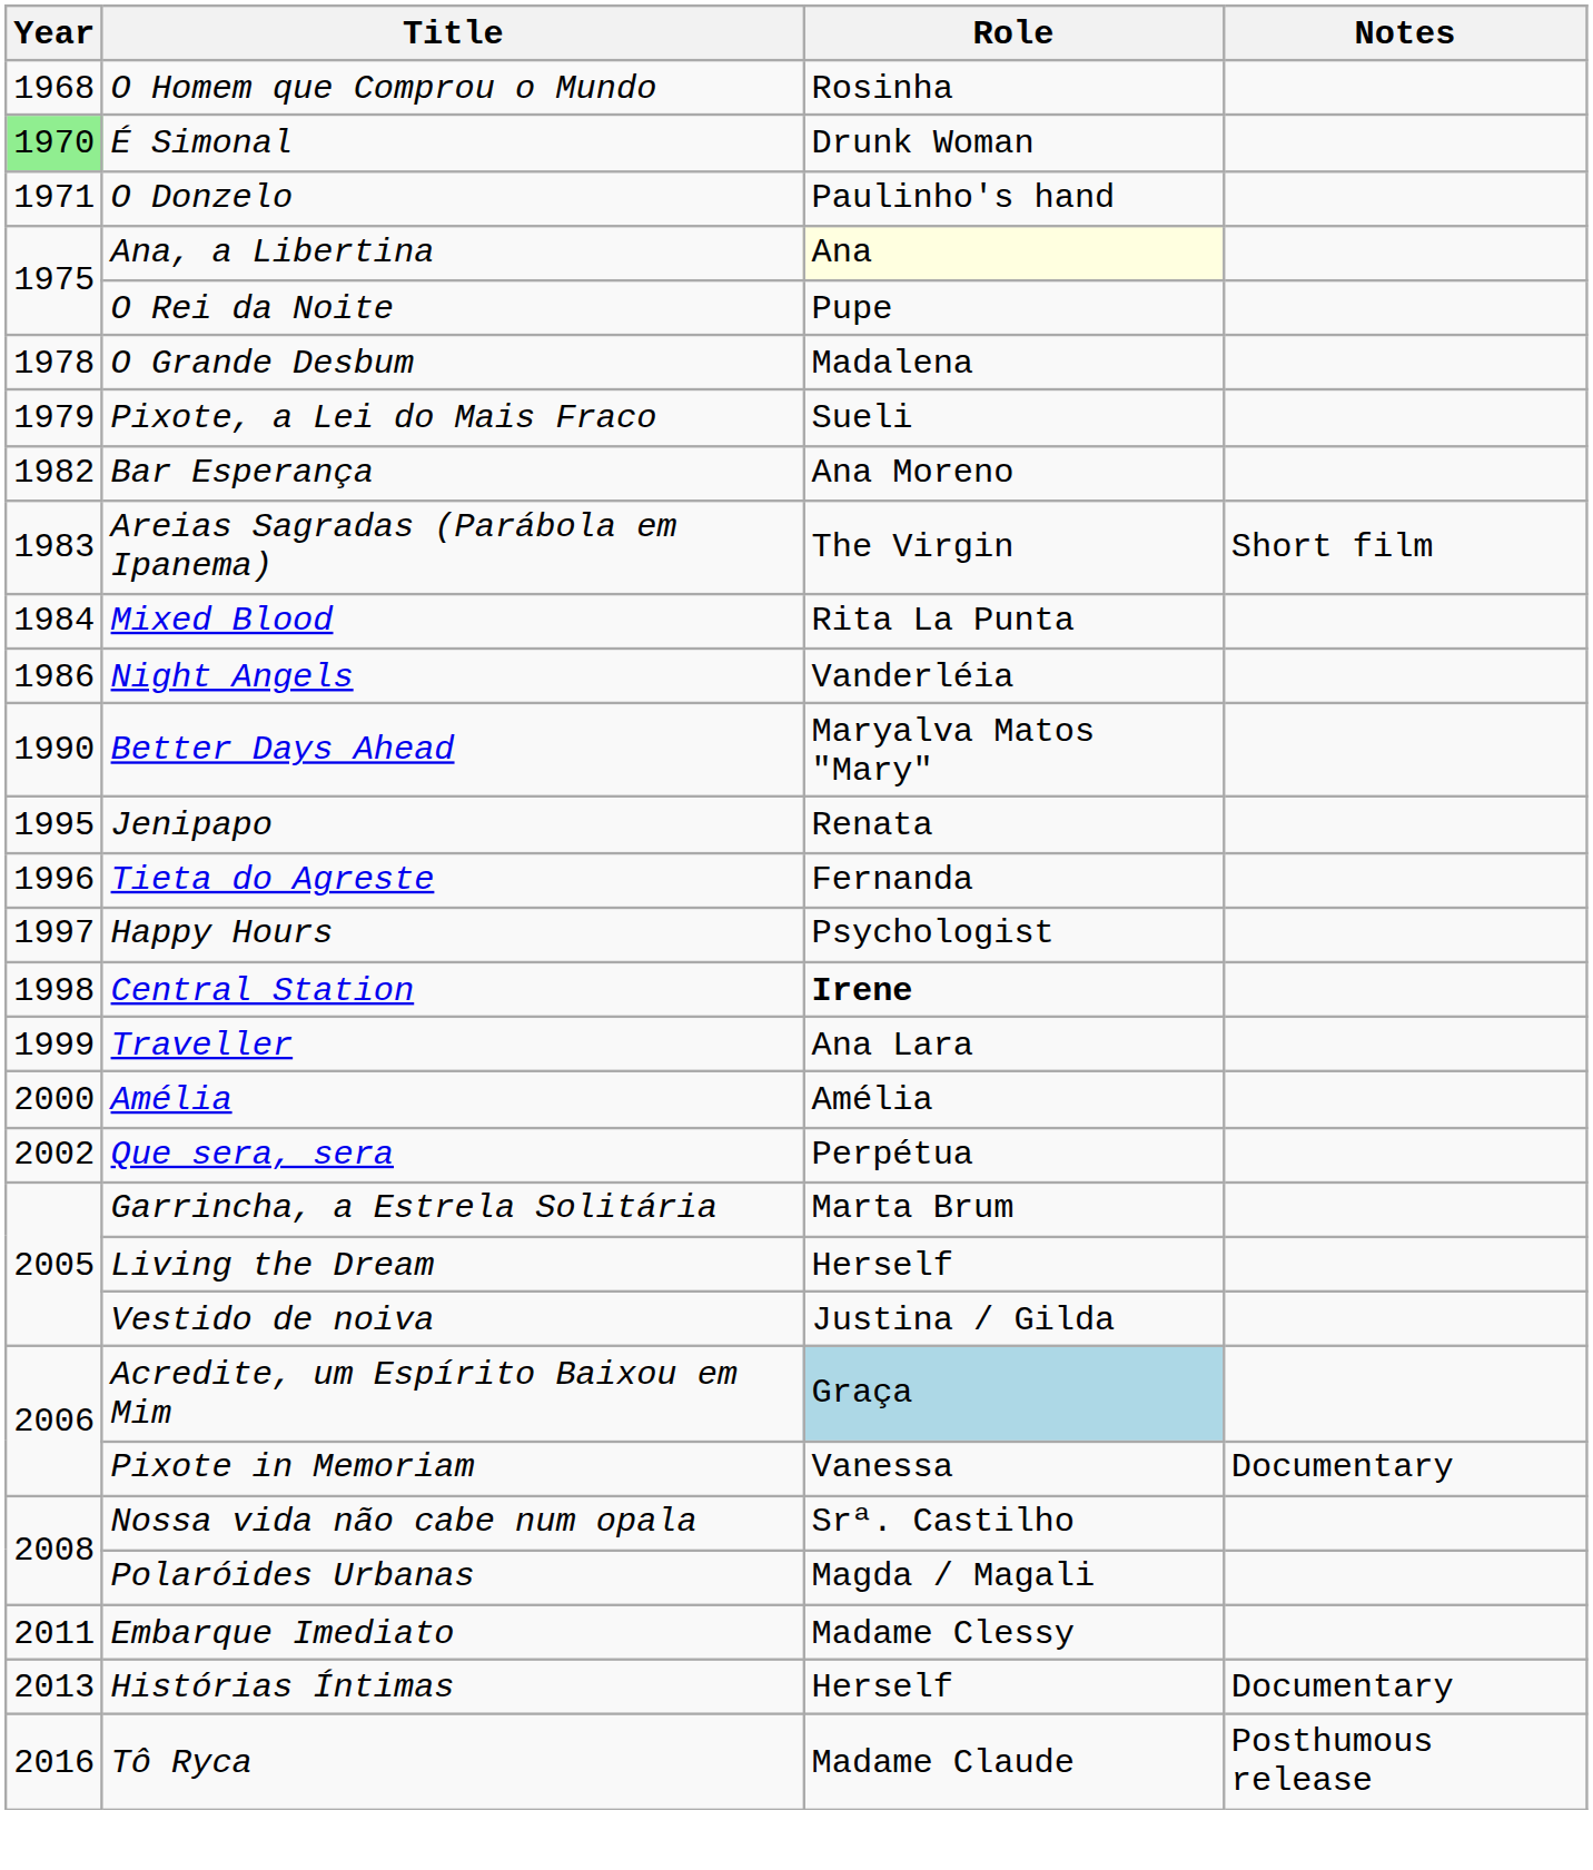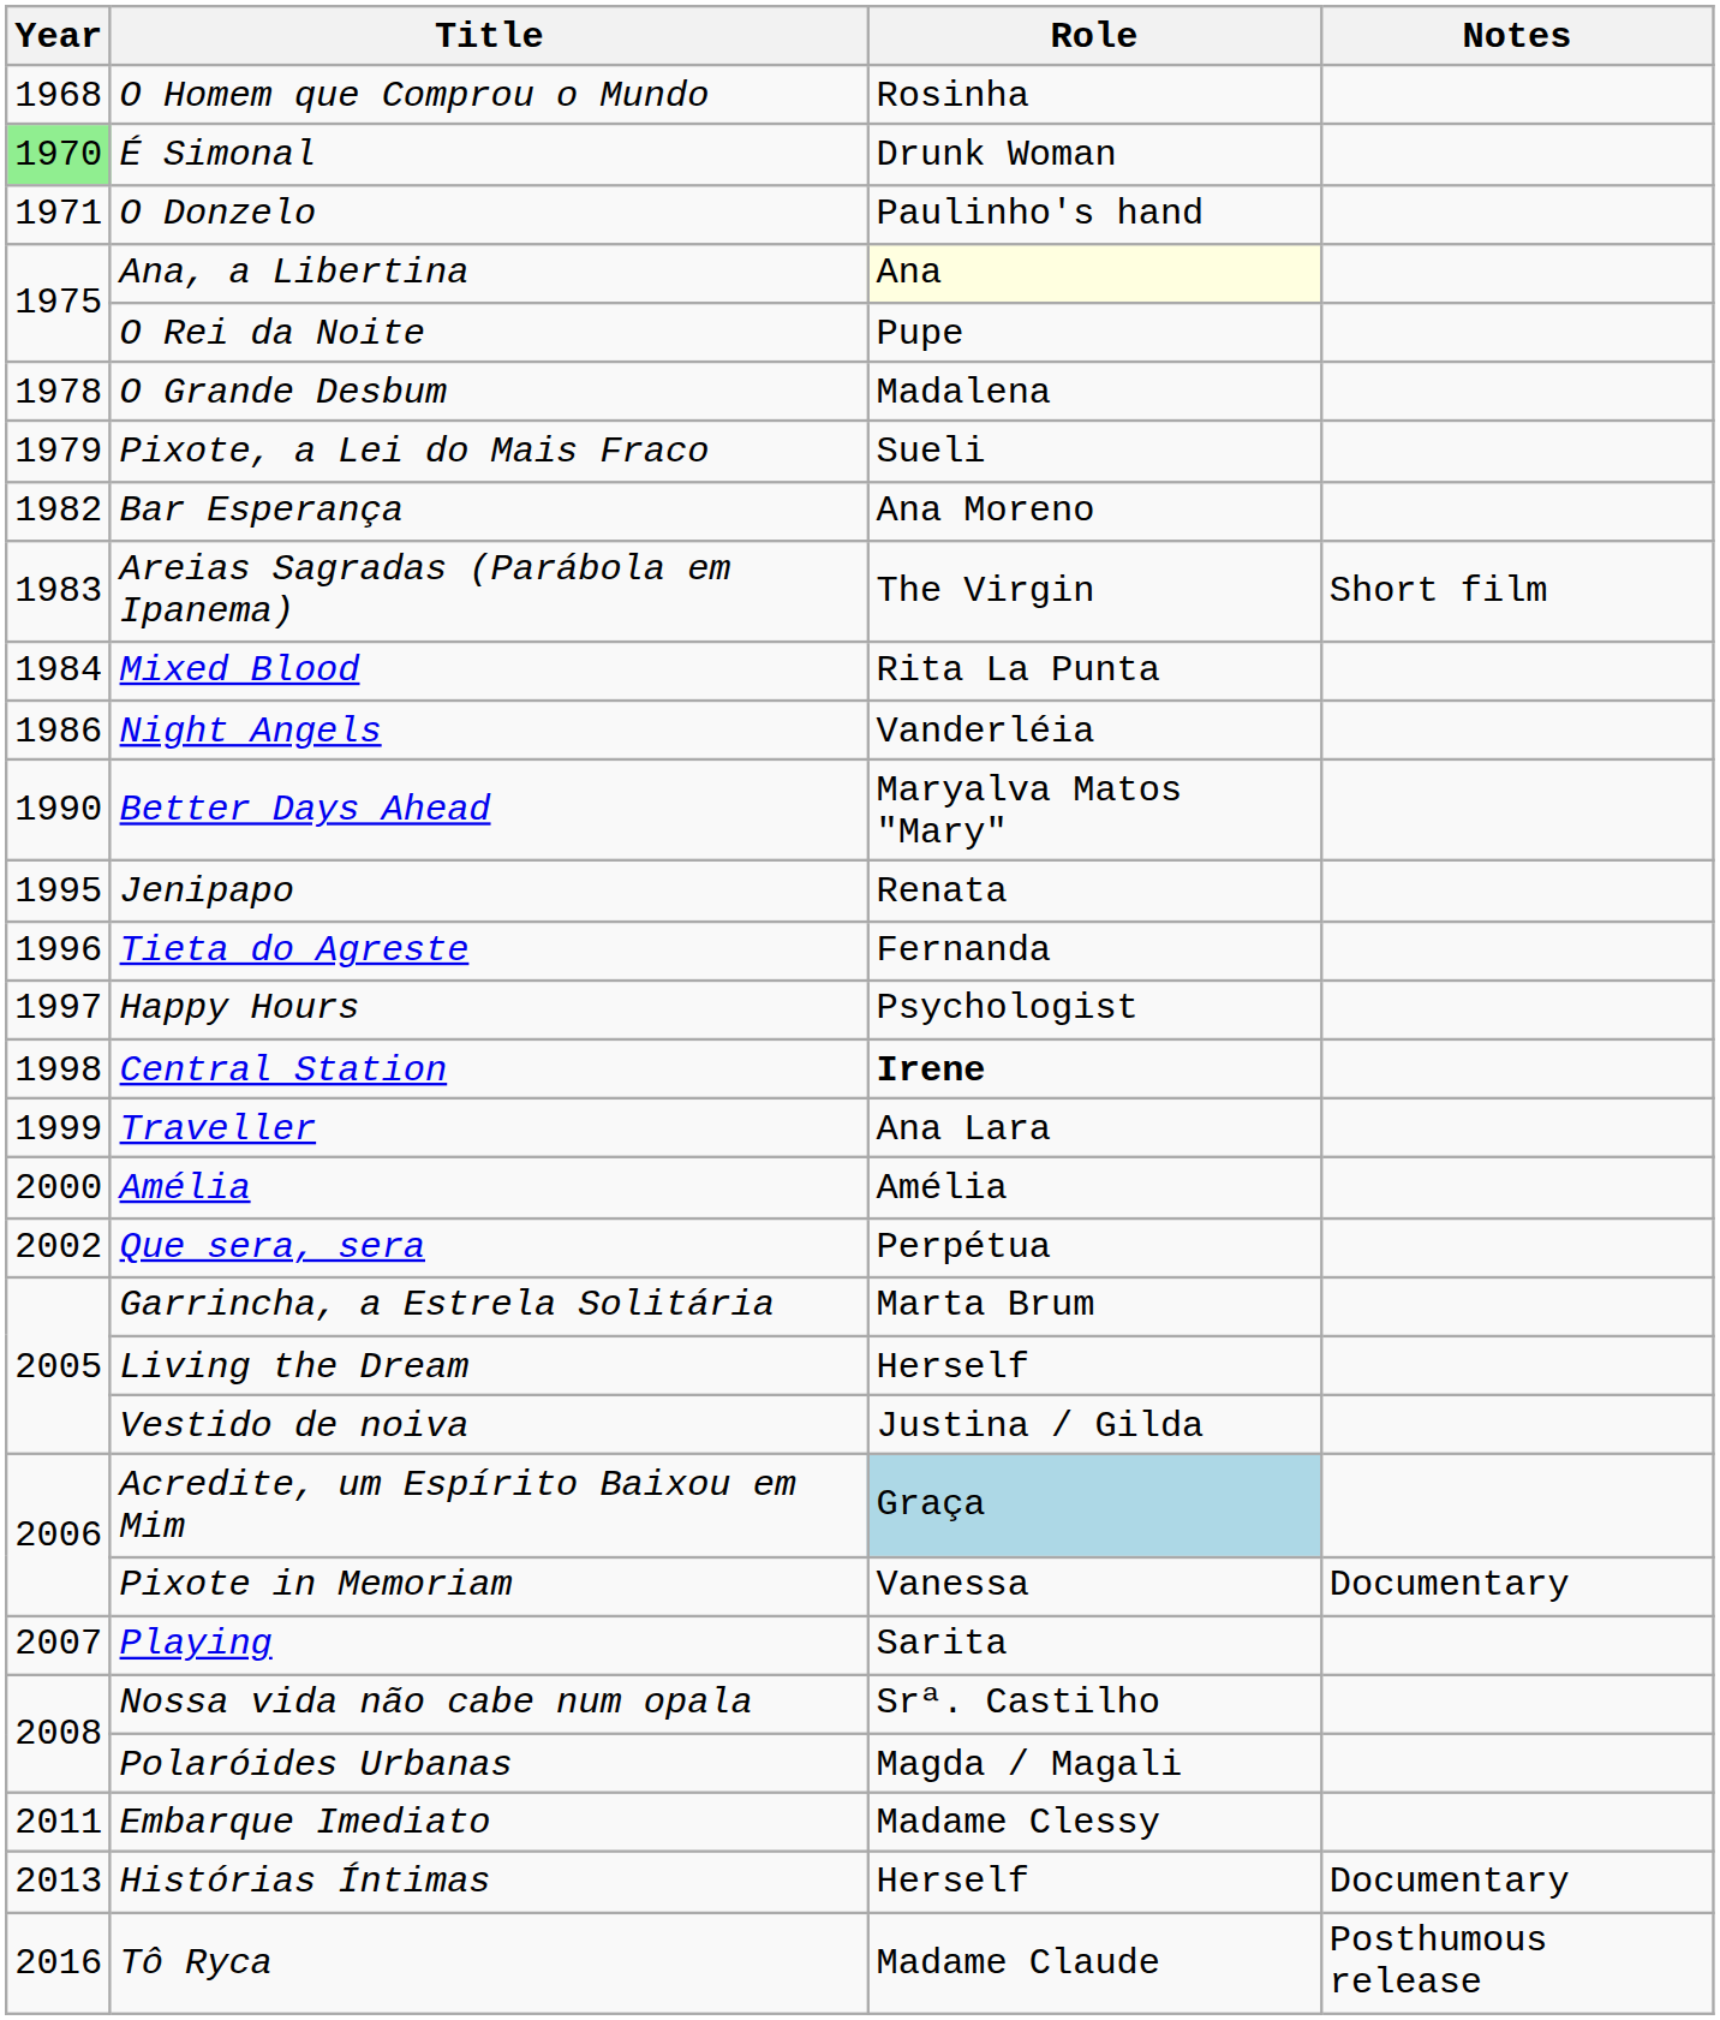 <table class="wikitable">
 <tr>
 <th>Year</th>
 <th>Title</th>
 <th>Role</th>
 <th>Notes</th>
 </tr>
 <tr>
 <td>1968</td>
 <td><em>O Homem que Comprou o Mundo</em></td>
 <td>Rosinha</td>
 <td></td>
 </tr>
 <tr>
 <td style="background: lightgreen;">1970</td>
 <td><em>É Simonal</em></td>
 <td>Drunk Woman</td>
 <td></td>
 </tr>
 <tr>
 <td>1971</td>
 <td><em>O Donzelo</em></td>
 <td>Paulinho's hand</td>
 <td></td>
 </tr>
 <tr>
 <td rowspan="2">1975</td>
 <td><em>Ana, a Libertina</em></td>
 <td style="background: lightyellow;">Ana</td>
 <td></td>
 </tr>
 <tr>
 <td><em>O Rei da Noite</em></td>
 <td>Pupe</td>
 <td></td>
 </tr>
 <tr>
 <td>1978</td>
 <td><em>O Grande Desbum</em></td>
 <td>Madalena</td>
 <td></td>
 </tr>
 <tr>
 <td>1979</td>
 <td><em>Pixote, a Lei do Mais Fraco</em></td>
 <td>Sueli</td>
 <td></td>
 </tr>
 <tr>
 <td>1982</td>
 <td><em>Bar Esperança</em></td>
 <td>Ana Moreno</td>
 <td></td>
 </tr>
 <tr>
 <td>1983</td>
 <td><em>Areias Sagradas (Parábola em Ipanema)</em></td>
 <td>The Virgin</td>
 <td>Short film</td>
 </tr>
 <tr>
 <td>1984</td>
 <td><em><a href='#'>Mixed Blood</a></em></td>
 <td>Rita La Punta</td>
 <td></td>
 </tr>
 <tr>
 <td>1986</td>
 <td><em><a href='#'>Night Angels</a></em></td>
 <td>Vanderléia</td>
 <td></td>
 </tr>
 <tr>
 <td>1990</td>
 <td><em><a href='#'>Better Days Ahead</a></em></td>
 <td>Maryalva Matos "Mary"</td>
 <td></td>
 </tr>
 <tr>
 <td>1995</td>
 <td><em>Jenipapo</em></td>
 <td>Renata</td>
 <td></td>
 </tr>
 <tr>
 <td>1996</td>
 <td><em><a href='#'>Tieta do Agreste</a></em></td>
 <td>Fernanda</td>
 <td></td>
 </tr>
 <tr>
 <td>1997</td>
 <td><em>Happy Hours</em></td>
 <td>Psychologist</td>
 <td></td>
 </tr>
 <tr>
 <td>1998</td>
 <td><em> <a href='#'>Central Station</a></em></td>
 <td><strong>Irene</strong></td>
 <td></td>
 </tr>
 <tr>
 <td>1999</td>
 <td><em><a href='#'>Traveller</a></em></td>
 <td>Ana Lara</td>
 <td></td>
 </tr>
 <tr>
 <td>2000</td>
 <td><em><a href='#'>Amélia</a></em></td>
 <td>Amélia</td>
 <td></td>
 </tr>
 <tr>
 <td>2002</td>
 <td><em><a href='#'>Que sera, sera</a></em></td>
 <td>Perpétua</td>
 <td></td>
 </tr>
 <tr>
 <td rowspan="3">2005</td>
 <td><em>Garrincha, a Estrela Solitária</em></td>
 <td>Marta Brum</td>
 <td></td>
 </tr>
 <tr>
 <td><em>Living the Dream</em></td>
 <td>Herself</td>
 <td></td>
 </tr>
 <tr>
 <td><em>Vestido de noiva</em></td>
 <td>Justina / Gilda</td>
 <td></td>
 </tr>
 <tr>
 <td rowspan="2">2006</td>
 <td><em>Acredite, um Espírito Baixou em Mim</em></td>
 <td style="background: lightblue;">Graça</td>
 <td></td>
 </tr>
 <tr>
 <td><em>Pixote in Memoriam</em></td>
 <td>Vanessa</td>
 <td>Documentary</td>
 </tr>
 <tr>
+<td>2007</td>
+<td><em><a href='#'>Playing</a></em></td>
+<td>Sarita</td>
+<td></td>
+</tr>
+<tr>
 <td rowspan="2">2008</td>
 <td><em>Nossa vida não cabe num opala</em></td>
 <td>Srª. Castilho</td>
 <td></td>
 </tr>
 <tr>
 <td><em>Polaróides Urbanas</em></td>
 <td>Magda / Magali</td>
 <td></td>
 </tr>
 <tr>
 <td>2011</td>
 <td><em>Embarque Imediato</em></td>
 <td>Madame Clessy</td>
 <td></td>
 </tr>
 <tr>
 <td>2013</td>
 <td><em>Histórias Íntimas</em></td>
 <td>Herself </td>
 <td>Documentary</td>
 </tr>
 <tr>
 <td>2016</td>
 <td><em>Tô Ryca</em></td>
 <td>Madame Claude</td>
 <td>Posthumous release</td>
 </tr>
 </table>
